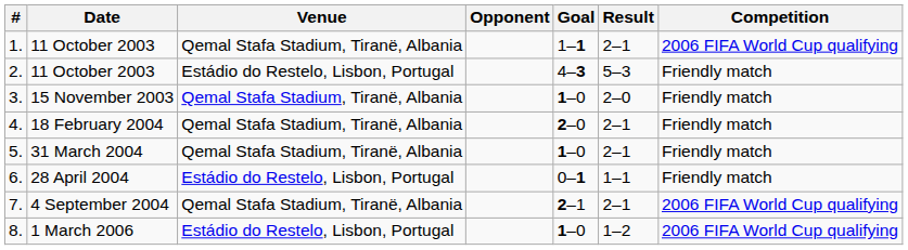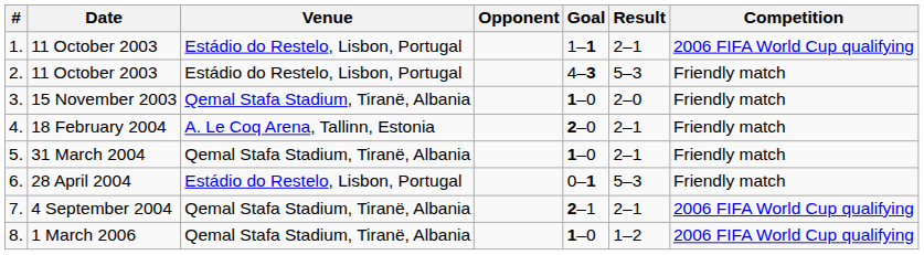 <table class="wikitable">
 <tr>
 <th>#</th>
 <th>Date</th>
 <th>Venue</th>
 <th>Opponent</th>
 <th>Goal</th>
 <th>Result</th>
 <th>Competition</th>
 </tr>
 <tr>
 <td>1.</td>
 <td>11 October 2003</td>
-<td>Qemal Stafa Stadium, Tiranë, Albania</td>
+<td><a href='#'>Estádio do Restelo</a>, Lisbon, Portugal</td>
 <td></td>
 <td>1–<strong>1</strong></td>
 <td>2–1</td>
 <td><a href='#'>2006 FIFA World Cup qualifying</a></td>
 </tr>
 <tr>
 <td>2.</td>
 <td>11 October 2003</td>
 <td>Estádio do Restelo, Lisbon, Portugal</td>
 <td></td>
 <td>4–<strong>3</strong></td>
 <td>5–3</td>
 <td>Friendly match</td>
 </tr>
 <tr>
 <td>3.</td>
 <td>15 November 2003</td>
 <td><a href='#'>Qemal Stafa Stadium</a>, Tiranë, Albania</td>
 <td></td>
 <td><strong>1</strong>–0</td>
 <td>2–0</td>
 <td>Friendly match</td>
 </tr>
 <tr>
 <td>4.</td>
 <td>18 February 2004</td>
-<td>Qemal Stafa Stadium, Tiranë, Albania</td>
+<td><a href='#'>A. Le Coq Arena</a>, Tallinn, Estonia</td>
 <td></td>
 <td><strong>2</strong>–0</td>
 <td>2–1</td>
 <td>Friendly match</td>
 </tr>
 <tr>
 <td>5.</td>
 <td>31 March 2004</td>
 <td>Qemal Stafa Stadium, Tiranë, Albania</td>
 <td></td>
 <td><strong>1</strong>–0</td>
 <td>2–1</td>
 <td>Friendly match</td>
 </tr>
 <tr>
 <td>6.</td>
 <td>28 April 2004</td>
 <td><a href='#'>Estádio do Restelo</a>, Lisbon, Portugal</td>
 <td></td>
 <td>0–<strong>1</strong></td>
-<td>1–1</td>
+<td>5–3</td>
 <td>Friendly match</td>
 </tr>
 <tr>
 <td>7.</td>
 <td>4 September 2004</td>
 <td>Qemal Stafa Stadium, Tiranë, Albania</td>
 <td></td>
 <td><strong>2</strong>–1</td>
 <td>2–1</td>
 <td><a href='#'>2006 FIFA World Cup qualifying</a></td>
 </tr>
 <tr>
 <td>8.</td>
 <td>1 March 2006</td>
-<td><a href='#'>Estádio do Restelo</a>, Lisbon, Portugal</td>
+<td>Qemal Stafa Stadium, Tiranë, Albania</td>
 <td></td>
 <td><strong>1</strong>–0</td>
 <td>1–2</td>
 <td><a href='#'>2006 FIFA World Cup qualifying</a></td>
 </tr>
 </table>
